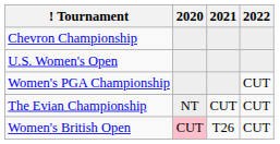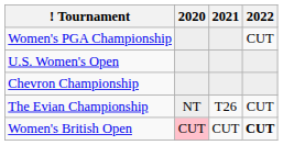 <table class="wikitable" style="font-size:95%;text-align:center;">
 <tr>
 <th>! Tournament</th>
 <th>2020</th>
 <th>2021</th>
 <th>2022</th>
 </tr>
 <tr>
-<td align=left><a href='#'>Chevron Championship</a></td>
+<td align=left><a href='#'>Women's PGA Championship</a></td>
 <td style="background:#eeeeee;"></td>
 <td style="background:#eeeeee;"></td>
-<td style="background:#eeeeee;"></td>
+<td>CUT</td>
 </tr>
 <tr>
 <td align=left><a href='#'>U.S. Women's Open</a></td>
 <td style="background:#eeeeee;"></td>
 <td style="background:#eeeeee;"></td>
 <td style="background:#eeeeee;"></td>
 </tr>
 <tr>
-<td align=left><a href='#'>Women's PGA Championship</a></td>
+<td align=left><a href='#'>Chevron Championship</a></td>
 <td style="background:#eeeeee;"></td>
 <td style="background:#eeeeee;"></td>
-<td>CUT</td>
+<td style="background:#eeeeee;"></td>
 </tr>
 <tr>
 <td align=left><a href='#'>The Evian Championship</a></td>
 <td style="background:#eeeeee;">NT</td>
-<td>CUT</td>
+<td>T26</td>
 <td>CUT</td>
 </tr>
 <tr>
 <td align=left><a href='#'>Women's British Open</a></td>
 <td style="background: pink;">CUT</td>
-<td>T26</td>
 <td>CUT</td>
+<td><strong>CUT</strong></td>
 </tr>
 </table>
